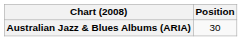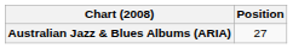 <table class="wikitable plainrowheaders" style="text-align:center">
 <tr>
 <th scope="col">Chart (2008)</th>
 <th scope="col">Position</th>
 </tr>
 <tr>
 <th scope="row">Australian Jazz & Blues Albums (ARIA)</th>
-<td>30</td>
+<td>27</td>
 </tr>
 </table>
